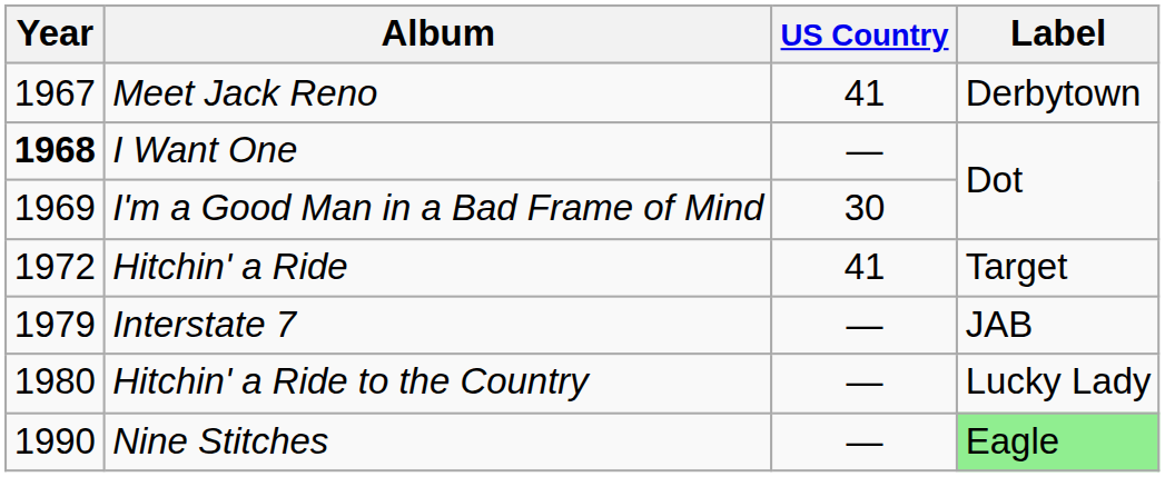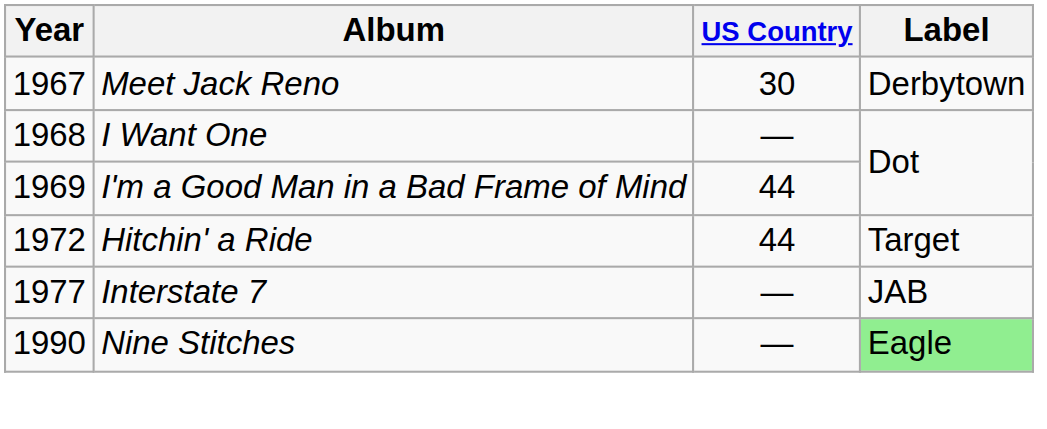 <table class="wikitable">
 <tr>
 <th>Year</th>
 <th>Album</th>
 <th><small><a href='#'>US Country</a></small></th>
 <th>Label</th>
 </tr>
 <tr>
 <td>1967</td>
 <td><em>Meet Jack Reno</em></td>
-<td align="center">41</td>
+<td align="center">30</td>
 <td>Derbytown</td>
 </tr>
 <tr>
-<td><strong>1968</strong></td>
+<td>1968</td>
 <td><em>I Want One</em></td>
 <td align="center">—</td>
 <td rowspan="2">Dot</td>
 </tr>
 <tr>
 <td>1969</td>
 <td><em>I'm a Good Man in a Bad Frame of Mind</em></td>
-<td align="center">30</td>
+<td align="center">44</td>
 </tr>
 <tr>
 <td>1972</td>
 <td><em>Hitchin' a Ride</em></td>
-<td align="center">41</td>
+<td align="center">44</td>
 <td>Target</td>
 </tr>
 <tr>
-<td>1979</td>
+<td>1977</td>
 <td><em>Interstate 7</em></td>
 <td align="center">—</td>
 <td>JAB</td>
-</tr>
-<tr>
-<td>1980</td>
-<td><em>Hitchin' a Ride to the Country</em></td>
-<td align="center">—</td>
-<td>Lucky Lady</td>
 </tr>
 <tr>
 <td>1990</td>
 <td><em>Nine Stitches</em></td>
 <td align="center">—</td>
 <td style="background: lightgreen;">Eagle</td>
 </tr>
 </table>
